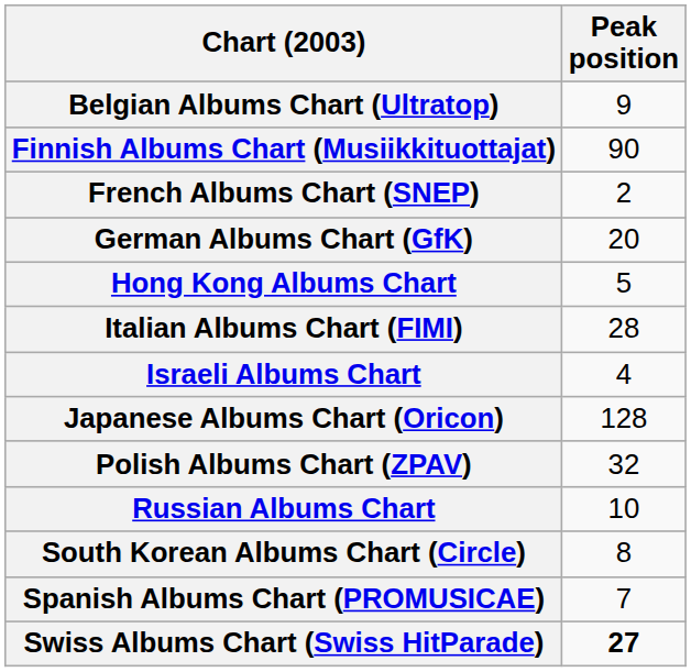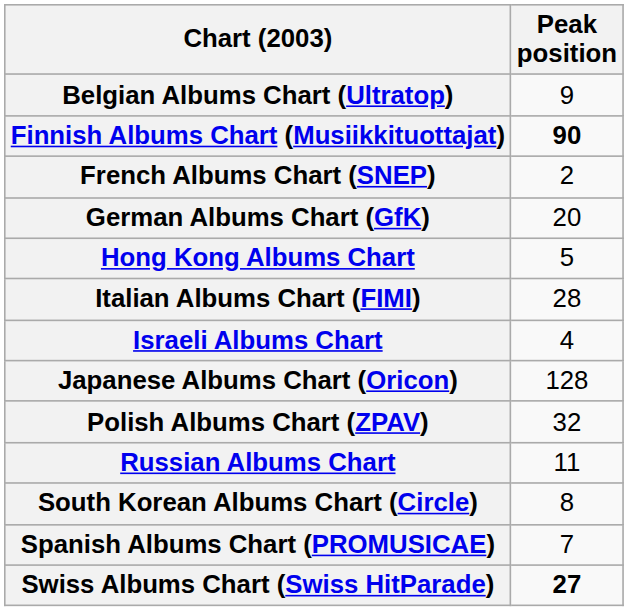 <table class="wikitable sortable plainrowheaders">
 <tr>
 <th scope="col">Chart (2003)</th>
 <th scope="col">Peak<br>position</th>
 </tr>
 <tr>
 <th scope="row">Belgian Albums Chart (<a href='#'>Ultratop</a>)</th>
 <td style="text-align:center;">9</td>
 </tr>
 <tr>
 <th scope="row"><a href='#'>Finnish Albums Chart</a> (<a href='#'>Musiikkituottajat</a>)</th>
-<td style="text-align:center;">90</td>
+<td style="text-align:center;"><strong>90</strong></td>
 </tr>
 <tr>
 <th scope="row">French Albums Chart (<a href='#'>SNEP</a>)</th>
 <td style="text-align:center;">2</td>
 </tr>
 <tr>
 <th scope="row">German Albums Chart (<a href='#'>GfK</a>)</th>
 <td style="text-align:center;">20</td>
 </tr>
 <tr>
 <th scope="row"><a href='#'>Hong Kong Albums Chart</a></th>
 <td style="text-align:center;">5</td>
 </tr>
 <tr>
 <th scope="row">Italian Albums Chart (<a href='#'>FIMI</a>)</th>
 <td style="text-align:center;">28</td>
 </tr>
 <tr>
 <th scope="row"><a href='#'>Israeli Albums Chart</a></th>
 <td style="text-align:center;">4</td>
 </tr>
 <tr>
 <th scope="row">Japanese Albums Chart (<a href='#'>Oricon</a>)</th>
 <td style="text-align:center;">128</td>
 </tr>
 <tr>
 <th scope="row">Polish Albums Chart (<a href='#'>ZPAV</a>)</th>
 <td style="text-align:center;">32</td>
 </tr>
 <tr>
 <th scope="row"><a href='#'>Russian Albums Chart</a></th>
-<td style="text-align:center;">10</td>
+<td style="text-align:center;">11</td>
 </tr>
 <tr>
 <th scope="row">South Korean Albums Chart (<a href='#'>Circle</a>)</th>
 <td style="text-align:center;">8</td>
 </tr>
 <tr>
 <th scope="row">Spanish Albums Chart (<a href='#'>PROMUSICAE</a>)</th>
 <td style="text-align:center;">7</td>
 </tr>
 <tr>
 <th scope="row">Swiss Albums Chart (<a href='#'>Swiss HitParade</a>)</th>
 <td style="text-align:center;"><strong>27</strong></td>
 </tr>
 </table>
